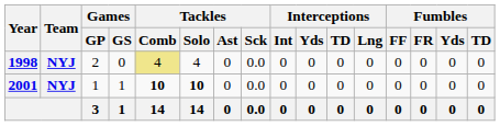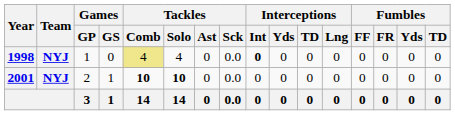 <table class="wikitable" style="text-align:center">
 <tr>
 <th rowspan="2">Year</th>
 <th rowspan="2">Team</th>
 <th colspan="2">Games</th>
 <th colspan="4">Tackles</th>
 <th colspan="4">Interceptions</th>
 <th colspan="4">Fumbles</th>
 </tr>
 <tr>
 <th>GP</th>
 <th>GS</th>
 <th>Comb</th>
 <th>Solo</th>
 <th>Ast</th>
 <th>Sck</th>
 <th>Int</th>
 <th>Yds</th>
 <th>TD</th>
 <th>Lng</th>
 <th>FF</th>
 <th>FR</th>
 <th>Yds</th>
 <th>TD</th>
 </tr>
 <tr>
 <th><a href='#'>1998</a></th>
 <th><a href='#'>NYJ</a></th>
-<td>2</td>
+<td>1</td>
 <td>0</td>
 <td style="background: khaki;">4</td>
 <td>4</td>
 <td>0</td>
 <td>0.0</td>
-<td>0</td>
+<td><strong>0</strong></td>
 <td>0</td>
 <td>0</td>
 <td>0</td>
 <td>0</td>
 <td>0</td>
 <td>0</td>
 <td>0</td>
 </tr>
 <tr>
 <th><a href='#'>2001</a></th>
 <th><a href='#'>NYJ</a></th>
-<td>1</td>
+<td>2</td>
 <td>1</td>
 <td><strong>10</strong></td>
 <td><strong>10</strong></td>
 <td>0</td>
 <td>0.0</td>
 <td>0</td>
 <td>0</td>
 <td>0</td>
 <td>0</td>
 <td>0</td>
 <td>0</td>
 <td>0</td>
 <td>0</td>
 </tr>
 <tr>
 <th colspan="2"></th>
 <th>3</th>
 <th>1</th>
 <th>14</th>
 <th>14</th>
 <th>0</th>
 <th>0.0</th>
 <th>0</th>
 <th>0</th>
 <th>0</th>
 <th>0</th>
 <th>0</th>
 <th>0</th>
 <th>0</th>
 <th>0</th>
 </tr>
 </table>
